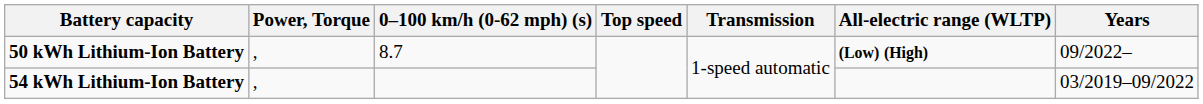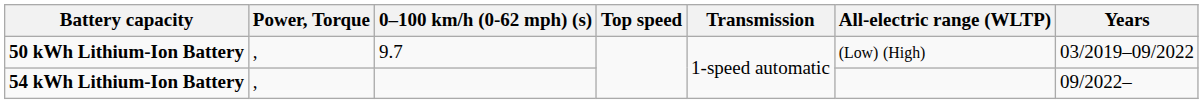 <table class="wikitable collapsible" style="font-size:90%;">
 <tr>
 <th>Battery capacity</th>
 <th>Power, Torque</th>
 <th>0–100 km/h (0-62 mph) (s)</th>
 <th>Top speed</th>
 <th>Transmission</th>
 <th>All-electric range (WLTP)</th>
 <th>Years</th>
 </tr>
 <tr>
 <td><strong>50 kWh Lithium-Ion Battery</strong></td>
 <td>, </td>
-<td>8.7</td>
+<td>9.7</td>
 <td rowspan="2"></td>
 <td rowspan="2">1-speed automatic</td>
-<td><strong> <small>(Low)</small>  <small>(High)</small></strong></td>
-<td>09/2022–</td>
+<td> <small>(Low)</small>  <small>(High)</small></td>
+<td>03/2019–09/2022</td>
 </tr>
 <tr>
 <td><strong>54 kWh Lithium-Ion Battery</strong></td>
 <td>, </td>
 <td></td>
 <td></td>
-<td>03/2019–09/2022</td>
+<td>09/2022–</td>
 </tr>
 </table>
